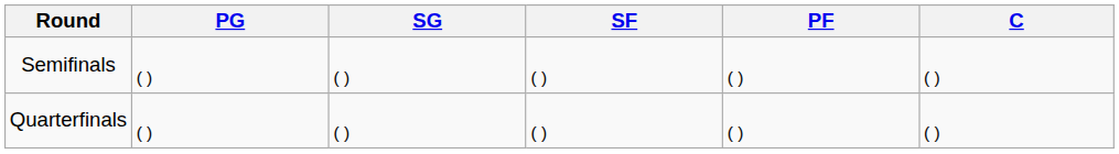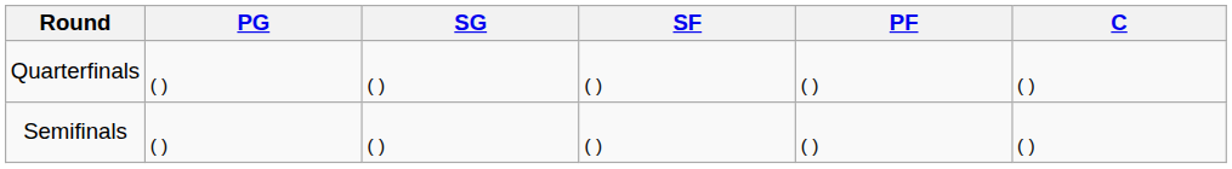 <table class="wikitable sortable" style="text-align: center;">
 <tr>
 <th>Round</th>
 <th style="width:175px;"><a href='#'>PG</a></th>
 <th style="width:175px;"><a href='#'>SG</a></th>
 <th style="width:175px;"><a href='#'>SF</a></th>
 <th style="width:175px;"><a href='#'>PF</a></th>
 <th style="width:175px;"><a href='#'>C</a></th>
 </tr>
 <tr>
+<td>Quarterfinals</td>
+<td style="text-align:left;"> <br><small>( )</small></td>
+<td style="text-align:left;"> <br><small>( )</small></td>
+<td style="text-align:left;"> <br><small>( )</small></td>
+<td style="text-align:left;"> <br><small>( )</small></td>
+<td style="text-align:left;"> <br><small>( )</small></td>
+</tr>
+<tr>
 <td>Semifinals</td>
 <td style="text-align:left;"> <br><small>( )</small></td>
 <td style="text-align:left;"> <br><small>( )</small></td>
 <td style="text-align:left;"> <br><small>( )</small></td>
 <td style="text-align:left;"> <br><small>( )</small></td>
 <td style="text-align:left;"> <br><small>( )</small></td>
 </tr>
-<tr>
-<td>Quarterfinals</td>
-<td style="text-align:left;"> <br><small>( )</small></td>
-<td style="text-align:left;"> <br><small>( )</small></td>
-<td style="text-align:left;"> <br><small>( )</small></td>
-<td style="text-align:left;"> <br><small>( )</small></td>
-<td style="text-align:left;"> <br><small>( )</small></td>
-</tr>
 </table>
